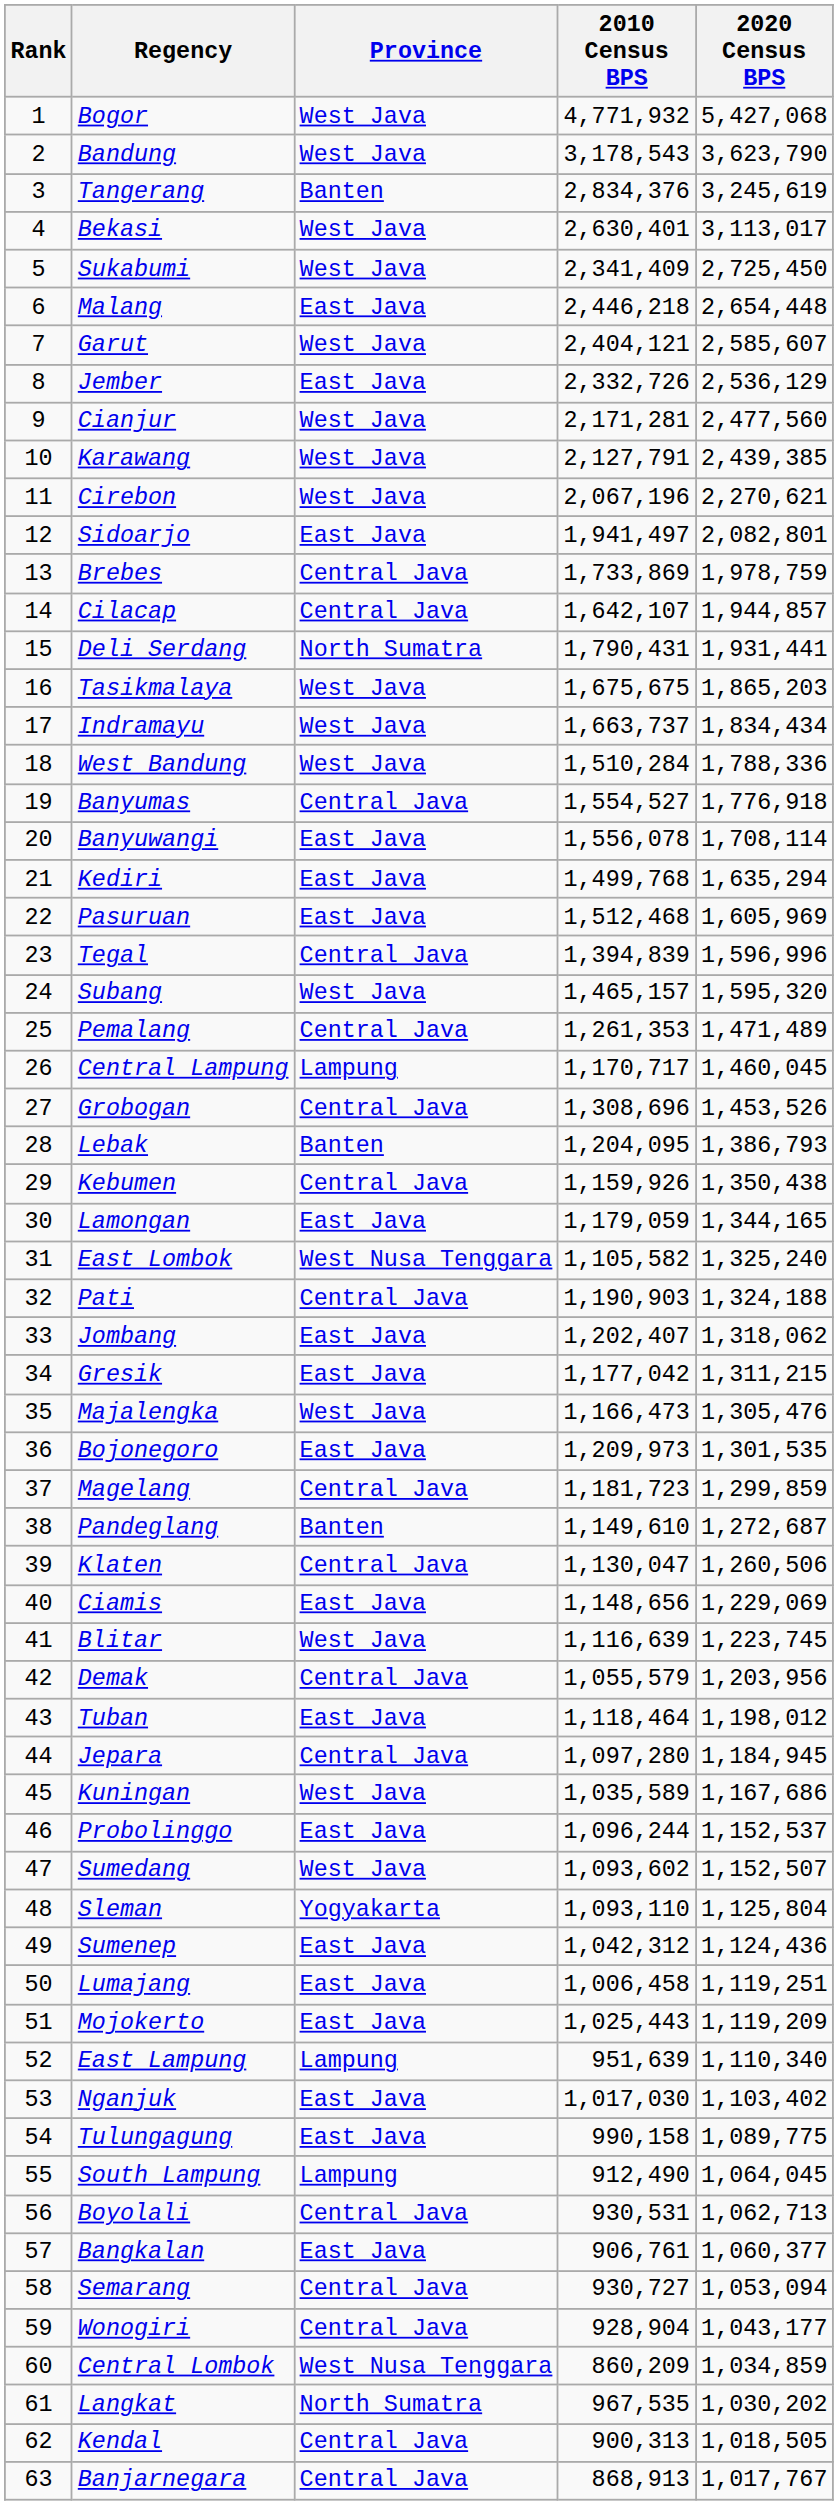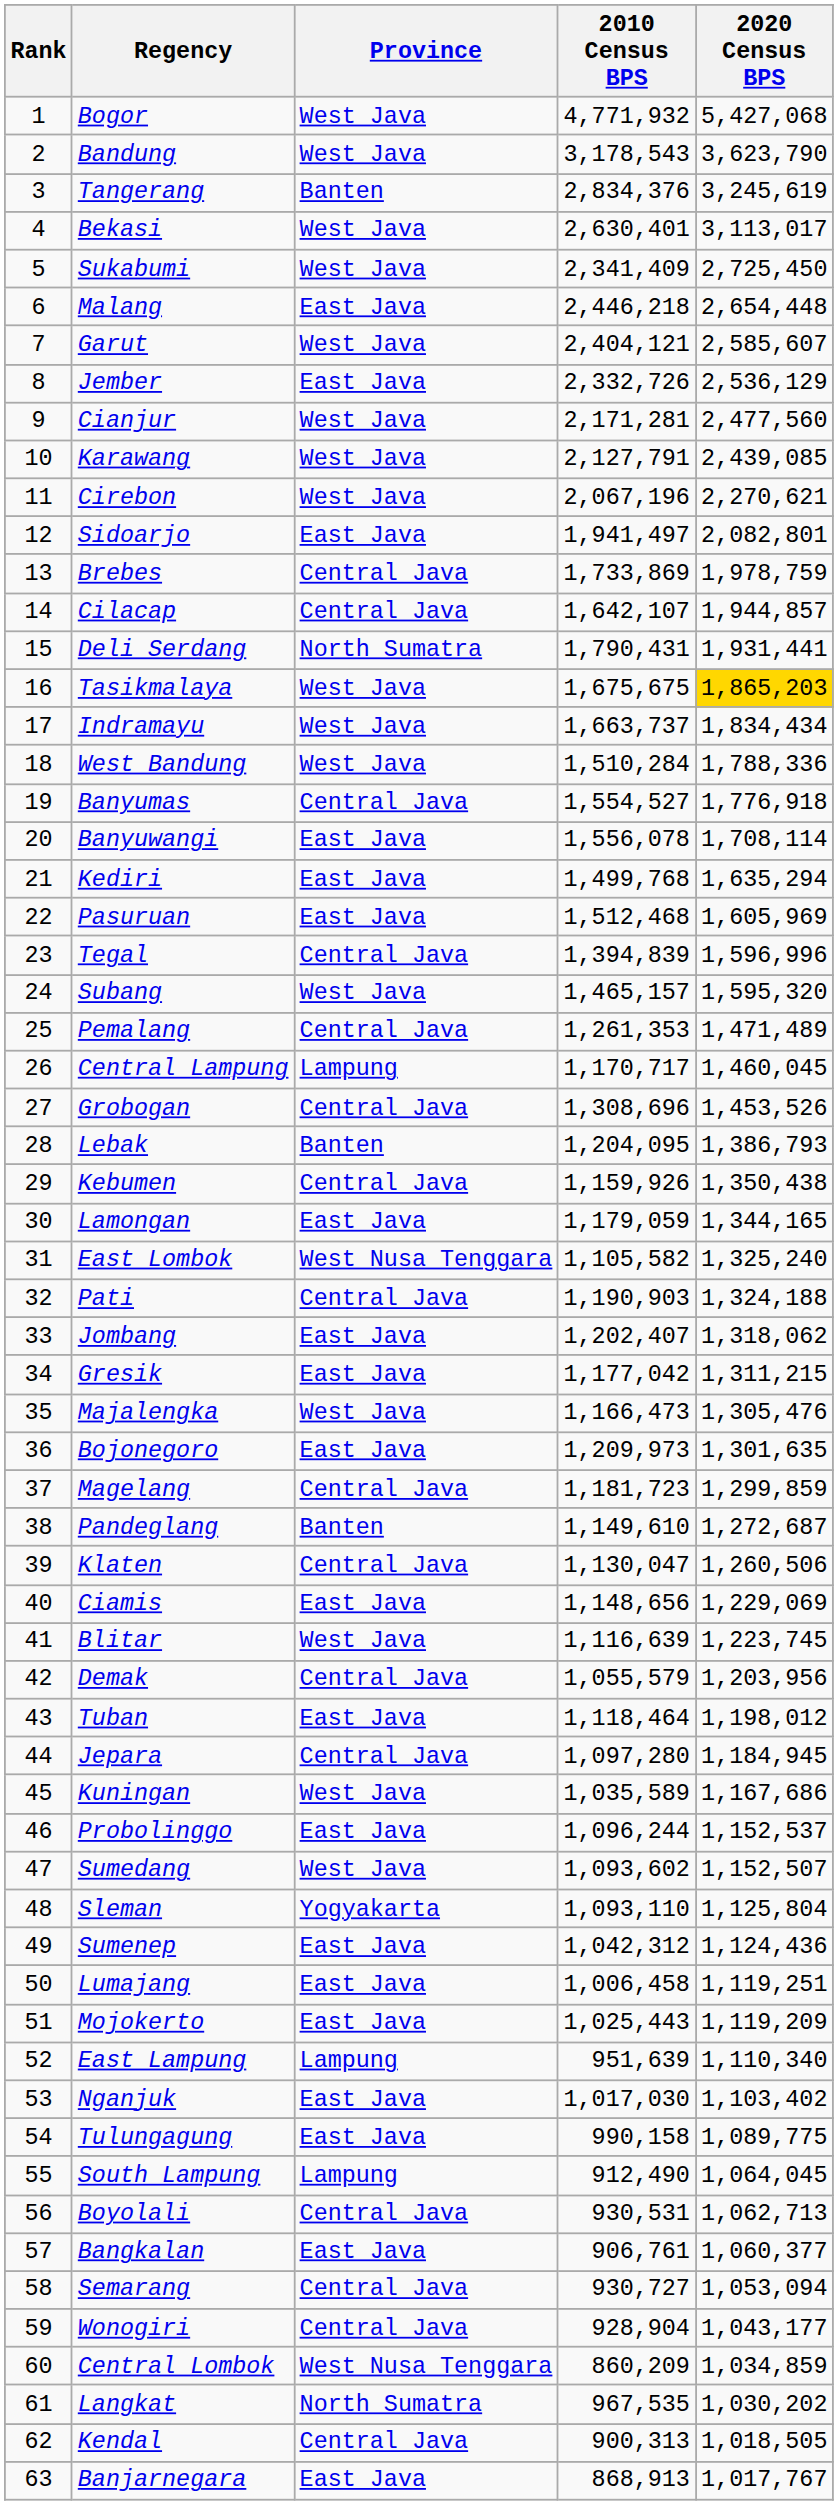 <table class="wikitable sortable">
 <tr>
 <th>Rank</th>
 <th>Regency</th>
 <th><a href='#'>Province</a></th>
 <th>2010<br>Census<br><a href='#'>BPS</a><br></th>
 <th>2020<br>Census<br><a href='#'>BPS</a><br></th>
 </tr>
 <tr>
 <td scope=row style="text-align:center;">1</td>
 <td><em><a href='#'>Bogor</a></em></td>
 <td><a href='#'>West Java</a></td>
 <td align="right">4,771,932</td>
 <td align="right">5,427,068</td>
 </tr>
 <tr>
 <td scope=row style="text-align:center;">2</td>
 <td><em><a href='#'>Bandung</a></em></td>
 <td><a href='#'>West Java</a></td>
 <td align="right">3,178,543</td>
 <td align="right">3,623,790</td>
 </tr>
 <tr>
 <td scope=row style="text-align:center;">3</td>
 <td><em><a href='#'>Tangerang</a></em></td>
 <td><a href='#'>Banten</a></td>
 <td align="right">2,834,376</td>
 <td align="right">3,245,619</td>
 </tr>
 <tr>
 <td scope=row style="text-align:center;">4</td>
 <td><em><a href='#'>Bekasi</a></em></td>
 <td><a href='#'>West Java</a></td>
 <td align="right">2,630,401</td>
 <td align="right">3,113,017</td>
 </tr>
 <tr>
 <td scope=row style="text-align:center;">5</td>
 <td><em><a href='#'>Sukabumi</a></em></td>
 <td><a href='#'>West Java</a></td>
 <td align="right">2,341,409</td>
 <td align="right">2,725,450</td>
 </tr>
 <tr>
 <td scope=row style="text-align:center;">6</td>
 <td><em><a href='#'>Malang</a></em></td>
 <td><a href='#'>East Java</a></td>
 <td align="right">2,446,218</td>
 <td align="right">2,654,448</td>
 </tr>
 <tr>
 <td scope=row style="text-align:center;">7</td>
 <td><em><a href='#'>Garut</a></em></td>
 <td><a href='#'>West Java</a></td>
 <td align="right">2,404,121</td>
 <td align="right">2,585,607</td>
 </tr>
 <tr>
 <td scope=row style="text-align:center;">8</td>
 <td><em><a href='#'>Jember</a></em></td>
 <td><a href='#'>East Java</a></td>
 <td align="right">2,332,726</td>
 <td align="right">2,536,129</td>
 </tr>
 <tr>
 <td scope=row style="text-align:center;">9</td>
 <td><em><a href='#'>Cianjur</a></em></td>
 <td><a href='#'>West Java</a></td>
 <td align="right">2,171,281</td>
 <td align="right">2,477,560</td>
 </tr>
 <tr>
 <td scope=row style="text-align:center;">10</td>
 <td><em><a href='#'>Karawang</a></em></td>
 <td><a href='#'>West Java</a></td>
 <td align="right">2,127,791</td>
-<td align="right">2,439,385</td>
+<td align="right">2,439,085</td>
 </tr>
 <tr>
 <td scope=row style="text-align:center;">11</td>
 <td><em><a href='#'>Cirebon</a></em></td>
 <td><a href='#'>West Java</a></td>
 <td align="right">2,067,196</td>
 <td align="right">2,270,621</td>
 </tr>
 <tr>
 <td scope=row style="text-align:center;">12</td>
 <td><em><a href='#'>Sidoarjo</a></em></td>
 <td><a href='#'>East Java</a></td>
 <td align="right">1,941,497</td>
 <td align="right">2,082,801</td>
 </tr>
 <tr>
 <td scope=row style="text-align:center;">13</td>
 <td><em><a href='#'>Brebes</a></em></td>
 <td><a href='#'>Central Java</a></td>
 <td align="right">1,733,869</td>
 <td align="right">1,978,759</td>
 </tr>
 <tr>
 <td scope=row style="text-align:center;">14</td>
 <td><em><a href='#'>Cilacap</a></em></td>
 <td><a href='#'>Central Java</a></td>
 <td align="right">1,642,107</td>
 <td align="right">1,944,857</td>
 </tr>
 <tr>
 <td scope=row style="text-align:center;">15</td>
 <td><em><a href='#'>Deli Serdang</a></em></td>
 <td><a href='#'>North Sumatra</a></td>
 <td align="right">1,790,431</td>
 <td align="right">1,931,441</td>
 </tr>
 <tr>
 <td scope=row style="text-align:center;">16</td>
 <td><em><a href='#'>Tasikmalaya</a></em></td>
 <td><a href='#'>West Java</a></td>
 <td align="right">1,675,675</td>
-<td align="right">1,865,203</td>
+<td align="right" style="background: gold;">1,865,203</td>
 </tr>
 <tr>
 <td scope=row style="text-align:center;">17</td>
 <td><em><a href='#'>Indramayu</a></em></td>
 <td><a href='#'>West Java</a></td>
 <td align="right">1,663,737</td>
 <td align="right">1,834,434</td>
 </tr>
 <tr>
 <td scope=row style="text-align:center;">18</td>
 <td><em><a href='#'>West Bandung</a></em></td>
 <td><a href='#'>West Java</a></td>
 <td align="right">1,510,284</td>
 <td align="right">1,788,336</td>
 </tr>
 <tr>
 <td scope=row style="text-align:center;">19</td>
 <td><em><a href='#'>Banyumas</a></em></td>
 <td><a href='#'>Central Java</a></td>
 <td align="right">1,554,527</td>
 <td align="right">1,776,918</td>
 </tr>
 <tr>
 <td scope=row style="text-align:center;">20</td>
 <td><em><a href='#'>Banyuwangi</a></em></td>
 <td><a href='#'>East Java</a></td>
 <td align="right">1,556,078</td>
 <td align="right">1,708,114</td>
 </tr>
 <tr>
 <td scope=row style="text-align:center;">21</td>
 <td><em><a href='#'>Kediri</a></em></td>
 <td><a href='#'>East Java</a></td>
 <td align="right">1,499,768</td>
 <td align="right">1,635,294</td>
 </tr>
 <tr>
 <td scope=row style="text-align:center;">22</td>
 <td><em><a href='#'>Pasuruan</a></em></td>
 <td><a href='#'>East Java</a></td>
 <td align="right">1,512,468</td>
 <td align="right">1,605,969</td>
 </tr>
 <tr>
 <td scope=row style="text-align:center;">23</td>
 <td><em><a href='#'>Tegal</a></em></td>
 <td><a href='#'>Central Java</a></td>
 <td align="right">1,394,839</td>
 <td align="right">1,596,996</td>
 </tr>
 <tr>
 <td scope=row style="text-align:center;">24</td>
 <td><em><a href='#'>Subang</a></em></td>
 <td><a href='#'>West Java</a></td>
 <td align="right">1,465,157</td>
 <td align="right">1,595,320</td>
 </tr>
 <tr>
 <td scope=row style="text-align:center;">25</td>
 <td><em><a href='#'>Pemalang</a></em></td>
 <td><a href='#'>Central Java</a></td>
 <td align="right">1,261,353</td>
 <td align="right">1,471,489</td>
 </tr>
 <tr>
 <td scope=row style="text-align:center;">26</td>
 <td><em><a href='#'>Central Lampung</a></em></td>
 <td><a href='#'>Lampung</a></td>
 <td align="right">1,170,717</td>
 <td align="right">1,460,045</td>
 </tr>
 <tr>
 <td scope=row style="text-align:center;">27</td>
 <td><em><a href='#'>Grobogan</a></em></td>
 <td><a href='#'>Central Java</a></td>
 <td align="right">1,308,696</td>
 <td align="right">1,453,526</td>
 </tr>
 <tr>
 <td scope=row style="text-align:center;">28</td>
 <td><em><a href='#'>Lebak</a></em></td>
 <td><a href='#'>Banten</a></td>
 <td align="right">1,204,095</td>
 <td align="right">1,386,793</td>
 </tr>
 <tr>
 <td scope=row style="text-align:center;">29</td>
 <td><em><a href='#'>Kebumen</a></em></td>
 <td><a href='#'>Central Java</a></td>
 <td align="right">1,159,926</td>
 <td align="right">1,350,438</td>
 </tr>
 <tr>
 <td scope=row style="text-align:center;">30</td>
 <td><em><a href='#'>Lamongan</a></em></td>
 <td><a href='#'>East Java</a></td>
 <td align="right">1,179,059</td>
 <td align="right">1,344,165</td>
 </tr>
 <tr>
 <td scope=row style="text-align:center;">31</td>
 <td><em><a href='#'>East Lombok</a></em></td>
 <td><a href='#'>West Nusa Tenggara</a></td>
 <td align="right">1,105,582</td>
 <td align="right">1,325,240</td>
 </tr>
 <tr>
 <td scope=row style="text-align:center;">32</td>
 <td><em><a href='#'>Pati</a></em></td>
 <td><a href='#'>Central Java</a></td>
 <td align="right">1,190,903</td>
 <td align="right">1,324,188</td>
 </tr>
 <tr>
 <td scope=row style="text-align:center;">33</td>
 <td><em><a href='#'>Jombang</a></em></td>
 <td><a href='#'>East Java</a></td>
 <td align="right">1,202,407</td>
 <td align="right">1,318,062</td>
 </tr>
 <tr>
 <td scope=row style="text-align:center;">34</td>
 <td><em><a href='#'>Gresik</a></em></td>
 <td><a href='#'>East Java</a></td>
 <td align="right">1,177,042</td>
 <td align="right">1,311,215</td>
 </tr>
 <tr>
 <td scope=row style="text-align:center;">35</td>
 <td><em><a href='#'>Majalengka</a></em></td>
 <td><a href='#'>West Java</a></td>
 <td align="right">1,166,473</td>
 <td align="right">1,305,476</td>
 </tr>
 <tr>
 <td scope=row style="text-align:center;">36</td>
 <td><em><a href='#'>Bojonegoro</a></em></td>
 <td><a href='#'>East Java</a></td>
 <td align="right">1,209,973</td>
-<td align="right">1,301,535</td>
+<td align="right">1,301,635</td>
 </tr>
 <tr>
 <td scope=row style="text-align:center;">37</td>
 <td><em><a href='#'>Magelang</a></em></td>
 <td><a href='#'>Central Java</a></td>
 <td align="right">1,181,723</td>
 <td align="right">1,299,859</td>
 </tr>
 <tr>
 <td scope=row style="text-align:center;">38</td>
 <td><em><a href='#'>Pandeglang</a></em></td>
 <td><a href='#'>Banten</a></td>
 <td align="right">1,149,610</td>
 <td align="right">1,272,687</td>
 </tr>
 <tr>
 <td scope=row style="text-align:center;">39</td>
 <td><em><a href='#'>Klaten</a></em></td>
 <td><a href='#'>Central Java</a></td>
 <td align="right">1,130,047</td>
 <td align="right">1,260,506</td>
 </tr>
 <tr>
 <td scope=row style="text-align:center;">40</td>
 <td><em><a href='#'>Ciamis</a></em></td>
 <td><a href='#'>East Java</a></td>
 <td align="right">1,148,656</td>
 <td align="right">1,229,069</td>
 </tr>
 <tr>
 <td scope=row style="text-align:center;">41</td>
 <td><em><a href='#'>Blitar</a></em></td>
 <td><a href='#'>West Java</a></td>
 <td align="right">1,116,639</td>
 <td align="right">1,223,745</td>
 </tr>
 <tr>
 <td scope=row style="text-align:center;">42</td>
 <td><em><a href='#'>Demak</a></em></td>
 <td><a href='#'>Central Java</a></td>
 <td align="right">1,055,579</td>
 <td align="right">1,203,956</td>
 </tr>
 <tr>
 <td scope=row style="text-align:center;">43</td>
 <td><em><a href='#'>Tuban</a></em></td>
 <td><a href='#'>East Java</a></td>
 <td align="right">1,118,464</td>
 <td align="right">1,198,012</td>
 </tr>
 <tr>
 <td scope=row style="text-align:center;">44</td>
 <td><em><a href='#'>Jepara</a></em></td>
 <td><a href='#'>Central Java</a></td>
 <td align="right">1,097,280</td>
 <td align="right">1,184,945</td>
 </tr>
 <tr>
 <td scope=row style="text-align:center;">45</td>
 <td><em><a href='#'>Kuningan</a></em></td>
 <td><a href='#'>West Java</a></td>
 <td align="right">1,035,589</td>
 <td align="right">1,167,686</td>
 </tr>
 <tr>
 <td scope=row style="text-align:center;">46</td>
 <td><em><a href='#'>Probolinggo</a></em></td>
 <td><a href='#'>East Java</a></td>
 <td align="right">1,096,244</td>
 <td align="right">1,152,537</td>
 </tr>
 <tr>
 <td scope=row style="text-align:center;">47</td>
 <td><em><a href='#'>Sumedang</a></em></td>
 <td><a href='#'>West Java</a></td>
 <td align="right">1,093,602</td>
 <td align="right">1,152,507</td>
 </tr>
 <tr>
 <td scope=row style="text-align:center;">48</td>
 <td><em><a href='#'>Sleman</a></em></td>
 <td><a href='#'>Yogyakarta</a></td>
 <td align="right">1,093,110</td>
 <td align="right">1,125,804</td>
 </tr>
 <tr>
 <td scope=row style="text-align:center;">49</td>
 <td><em><a href='#'>Sumenep</a></em></td>
 <td><a href='#'>East Java</a></td>
 <td align="right">1,042,312</td>
 <td align="right">1,124,436</td>
 </tr>
 <tr>
 <td scope=row style="text-align:center;">50</td>
 <td><em><a href='#'>Lumajang</a></em></td>
 <td><a href='#'>East Java</a></td>
 <td align="right">1,006,458</td>
 <td align="right">1,119,251</td>
 </tr>
 <tr>
 <td scope=row style="text-align:center;">51</td>
 <td><em><a href='#'>Mojokerto</a></em></td>
 <td><a href='#'>East Java</a></td>
 <td align="right">1,025,443</td>
 <td align="right">1,119,209</td>
 </tr>
 <tr>
 <td scope=row style="text-align:center;">52</td>
 <td><em><a href='#'>East Lampung</a></em></td>
 <td><a href='#'>Lampung</a></td>
 <td align="right">951,639</td>
 <td align="right">1,110,340</td>
 </tr>
 <tr>
 <td scope=row style="text-align:center;">53</td>
 <td><em><a href='#'>Nganjuk</a></em></td>
 <td><a href='#'>East Java</a></td>
 <td align="right">1,017,030</td>
 <td align="right">1,103,402</td>
 </tr>
 <tr>
 <td scope=row style="text-align:center;">54</td>
 <td><em><a href='#'>Tulungagung</a></em></td>
 <td><a href='#'>East Java</a></td>
 <td align="right">990,158</td>
 <td align="right">1,089,775</td>
 </tr>
 <tr>
 <td scope=row style="text-align:center;">55</td>
 <td><em><a href='#'>South Lampung</a></em></td>
 <td><a href='#'>Lampung</a></td>
 <td align="right">912,490</td>
 <td align="right">1,064,045</td>
 </tr>
 <tr>
 <td scope=row style="text-align:center;">56</td>
 <td><em><a href='#'>Boyolali</a></em></td>
 <td><a href='#'>Central Java</a></td>
 <td align="right">930,531</td>
 <td align="right">1,062,713</td>
 </tr>
 <tr>
 <td scope=row style="text-align:center;">57</td>
 <td><em><a href='#'>Bangkalan</a></em></td>
 <td><a href='#'>East Java</a></td>
 <td align="right">906,761</td>
 <td align="right">1,060,377</td>
 </tr>
 <tr>
 <td scope=row style="text-align:center;">58</td>
 <td><em><a href='#'>Semarang</a></em></td>
 <td><a href='#'>Central Java</a></td>
 <td align="right">930,727</td>
 <td align="right">1,053,094</td>
 </tr>
 <tr>
 <td scope=row style="text-align:center;">59</td>
 <td><em><a href='#'>Wonogiri</a></em></td>
 <td><a href='#'>Central Java</a></td>
 <td align="right">928,904</td>
 <td align="right">1,043,177</td>
 </tr>
 <tr>
 <td scope=row style="text-align:center;">60</td>
 <td><em><a href='#'>Central Lombok</a></em></td>
 <td><a href='#'>West Nusa Tenggara</a></td>
 <td align="right">860,209</td>
 <td align="right">1,034,859</td>
 </tr>
 <tr>
 <td scope=row style="text-align:center;">61</td>
 <td><em><a href='#'>Langkat</a></em></td>
 <td><a href='#'>North Sumatra</a></td>
 <td align="right">967,535</td>
 <td align="right">1,030,202</td>
 </tr>
 <tr>
 <td scope=row style="text-align:center;">62</td>
 <td><em><a href='#'>Kendal</a></em></td>
 <td><a href='#'>Central Java</a></td>
 <td align="right">900,313</td>
 <td align="right">1,018,505</td>
 </tr>
 <tr>
 <td scope=row style="text-align:center;">63</td>
 <td><em><a href='#'>Banjarnegara</a></em></td>
-<td><a href='#'>Central Java</a></td>
+<td><a href='#'>East Java</a></td>
 <td align="right">868,913</td>
 <td align="right">1,017,767</td>
 </tr>
 </table>
